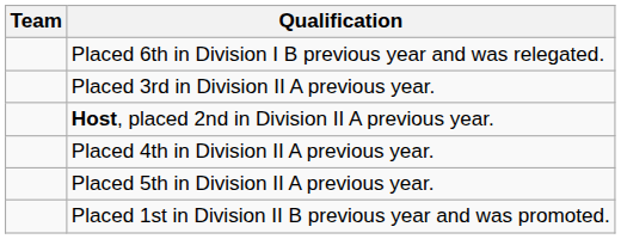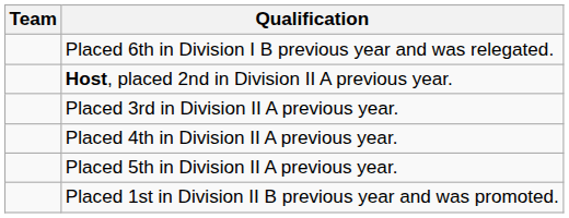 <table class="wikitable">
 <tr>
 <th>Team</th>
 <th>Qualification</th>
 </tr>
 <tr>
 <td></td>
 <td>Placed 6th in Division I B previous year and was relegated.</td>
 </tr>
 <tr>
 <td></td>
-<td>Placed 3rd in Division II A previous year.</td>
+<td><strong>Host</strong>, placed 2nd in Division II A previous year.</td>
 </tr>
 <tr>
 <td></td>
-<td><strong>Host</strong>, placed 2nd in Division II A previous year.</td>
+<td>Placed 3rd in Division II A previous year.</td>
 </tr>
 <tr>
 <td></td>
 <td>Placed 4th in Division II A previous year.</td>
 </tr>
 <tr>
 <td></td>
 <td>Placed 5th in Division II A previous year.</td>
 </tr>
 <tr>
 <td></td>
 <td>Placed 1st in Division II B previous year and was promoted.</td>
 </tr>
 </table>
